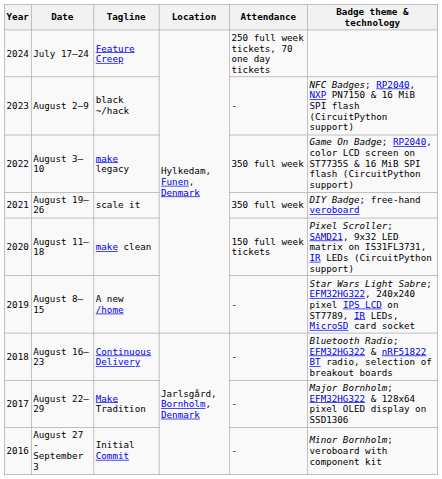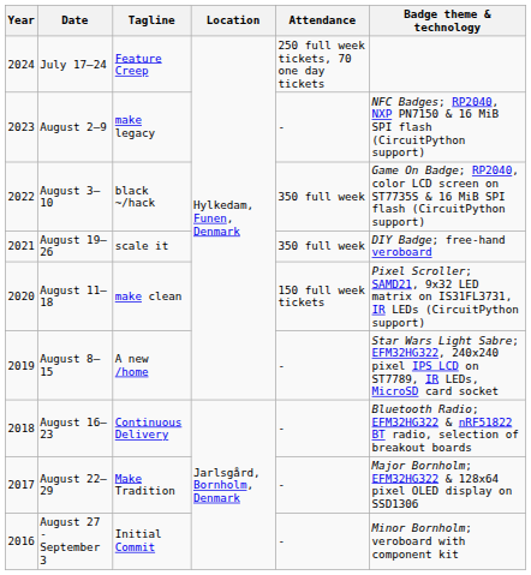 <table class="wikitable">
 <tr>
 <th>Year</th>
 <th>Date</th>
 <th>Tagline</th>
 <th>Location</th>
 <th>Attendance</th>
 <th>Badge theme & technology</th>
 </tr>
 <tr>
 <td>2024</td>
 <td>July 17–24</td>
 <td><a href='#'>Feature Creep</a></td>
 <td rowspan="6">Hylkedam, <a href='#'>Funen</a>, <a href='#'>Denmark</a></td>
 <td>250 full week tickets, 70 one day tickets</td>
 <td></td>
 </tr>
 <tr>
 <td>2023</td>
 <td>August 2–9</td>
-<td>black ~/hack</td>
+<td><a href='#'>make</a> legacy</td>
 <td>-</td>
 <td><em>NFC Badges</em>; <a href='#'>RP2040</a>, <a href='#'>NXP</a> PN7150 & 16 MiB SPI flash (CircuitPython support)</td>
 </tr>
 <tr>
 <td>2022</td>
 <td>August 3–10</td>
-<td><a href='#'>make</a> legacy</td>
+<td>black ~/hack</td>
 <td>350 full week</td>
 <td><em>Game On Badge</em>; <a href='#'>RP2040</a>, color LCD screen on ST7735S & 16 MiB SPI flash (CircuitPython support)</td>
 </tr>
 <tr>
 <td>2021</td>
 <td>August 19–26</td>
 <td>scale it</td>
 <td>350 full week</td>
 <td><em>DIY Badge</em>; free-hand <a href='#'>veroboard</a></td>
 </tr>
 <tr>
 <td>2020</td>
 <td>August 11–18</td>
 <td><a href='#'>make</a> clean</td>
 <td>150 full week tickets</td>
 <td><em>Pixel Scroller</em>; <a href='#'>SAMD21</a>, 9x32 LED matrix on IS31FL3731,  <a href='#'>IR</a> LEDs (CircuitPython support)</td>
 </tr>
 <tr>
 <td>2019</td>
 <td>August 8–15</td>
 <td>A new <a href='#'>/home</a></td>
 <td>-</td>
 <td><em>Star Wars Light Sabre</em>; <a href='#'>EFM32HG322</a>, 240x240 pixel <a href='#'>IPS LCD</a> on ST7789, <a href='#'>IR</a> LEDs, <a href='#'>MicroSD</a> card socket </td>
 </tr>
 <tr>
 <td>2018</td>
 <td>August 16–23</td>
 <td><a href='#'>Continuous Delivery</a></td>
 <td rowspan="3">Jarlsgård, <a href='#'>Bornholm</a>, <a href='#'>Denmark</a></td>
 <td>-</td>
 <td><em>Bluetooth Radio</em>; <a href='#'>EFM32HG322</a> & <a href='#'>nRF51822</a> <a href='#'>BT</a> radio, selection of breakout boards</td>
 </tr>
 <tr>
 <td>2017</td>
 <td>August 22–29</td>
 <td><a href='#'>Make</a> Tradition</td>
 <td>-</td>
 <td><em>Major Bornholm</em>; <a href='#'>EFM32HG322</a> & 128x64 pixel OLED display on SSD1306</td>
 </tr>
 <tr>
 <td>2016</td>
 <td>August 27 - September 3</td>
 <td>Initial <a href='#'>Commit</a></td>
 <td>-</td>
 <td><em>Minor Bornholm</em>; veroboard with component kit</td>
 </tr>
 </table>
